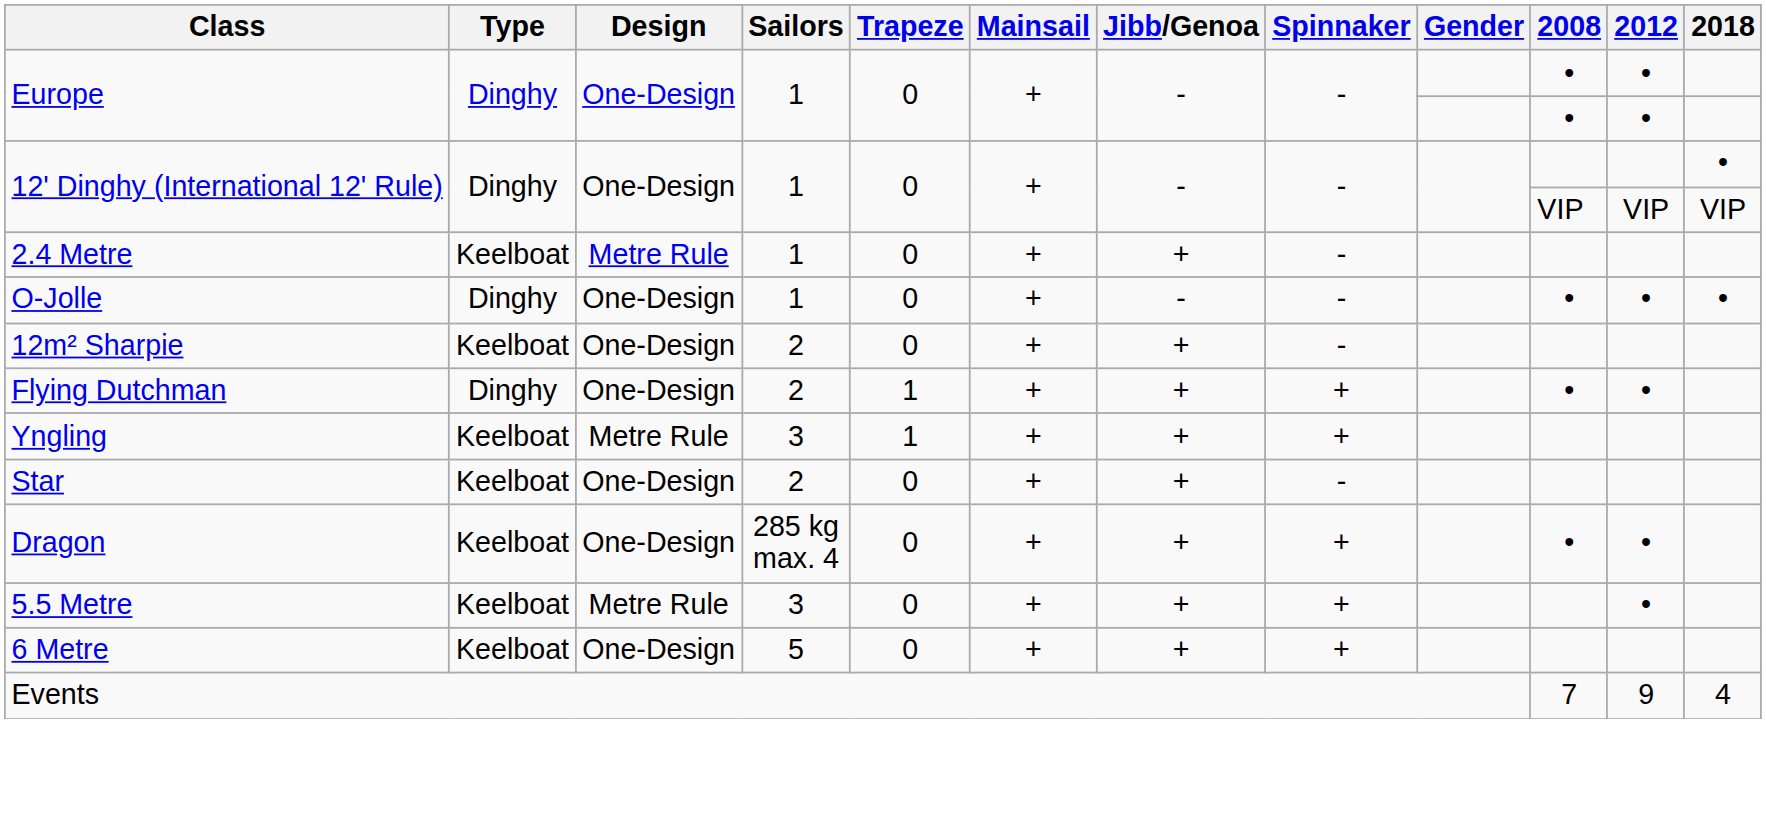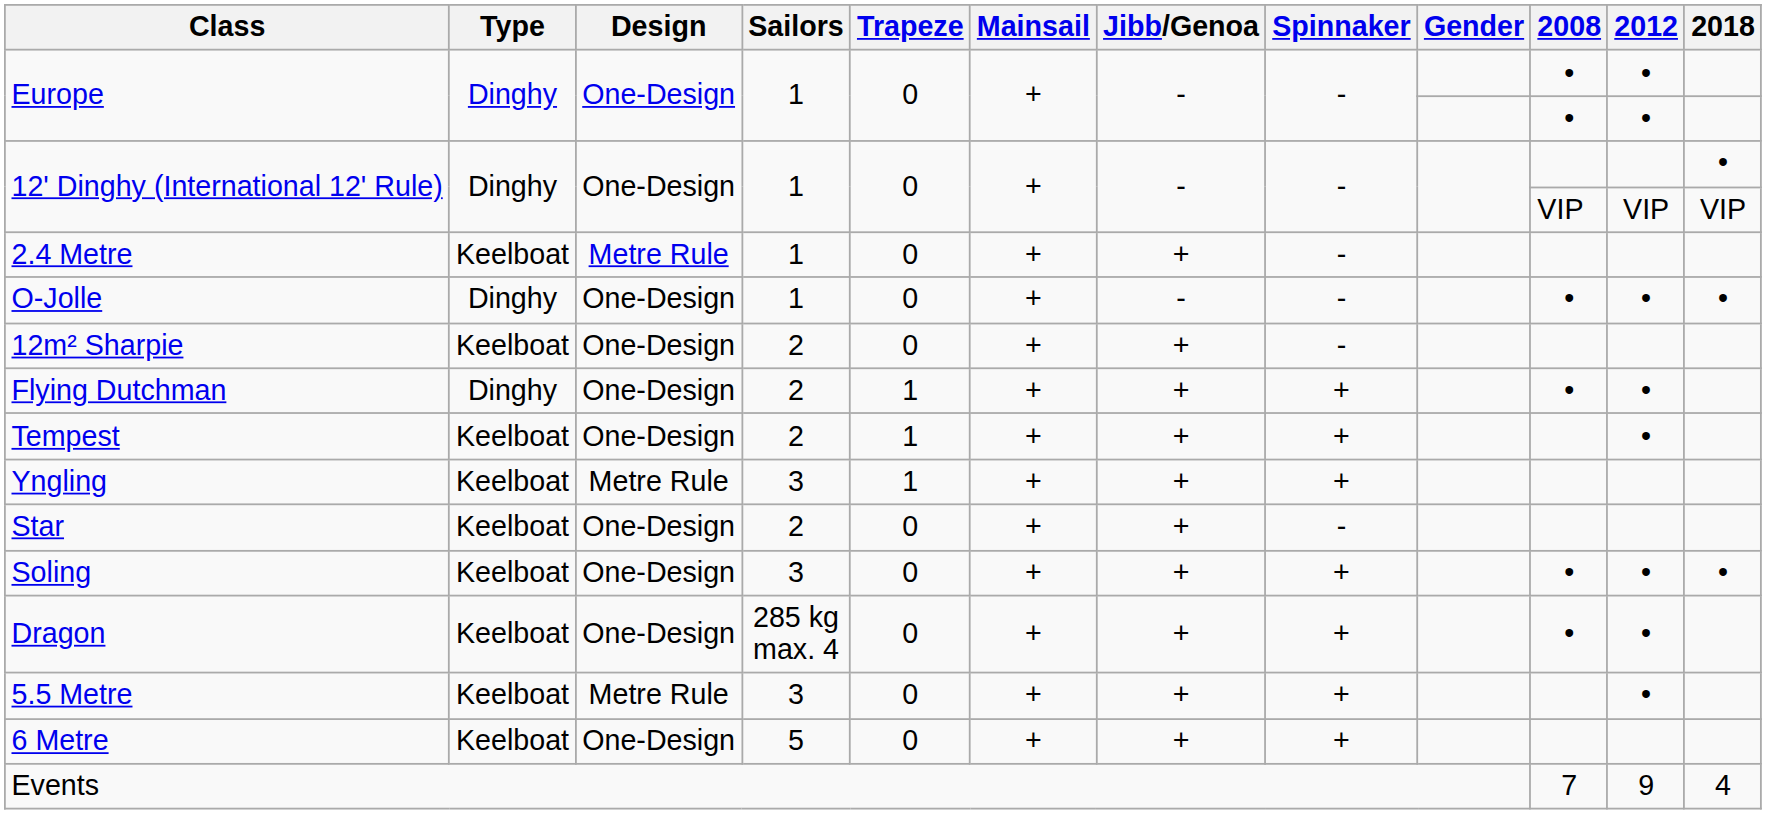 <table class="wikitable" style="text-align:center">
 <tr>
 <th>Class</th>
 <th>Type</th>
 <th>Design</th>
 <th>Sailors</th>
 <th><a href='#'>Trapeze</a></th>
 <th><a href='#'>Mainsail</a></th>
 <th><a href='#'>Jibb</a>/Genoa</th>
 <th><a href='#'>Spinnaker</a></th>
 <th><a href='#'>Gender</a></th>
 <th><a href='#'>2008</a></th>
 <th><a href='#'>2012</a></th>
 <th>2018</th>
 </tr>
 <tr>
 <td style="text-align:left" rowspan=2><a href='#'>Europe</a></td>
 <td rowspan=2><a href='#'>Dinghy</a></td>
 <td rowspan=2><a href='#'>One-Design</a></td>
 <td rowspan=2>1</td>
 <td rowspan=2>0</td>
 <td rowspan=2>+</td>
 <td rowspan=2>-</td>
 <td rowspan=2>-</td>
 <td></td>
 <td>•</td>
 <td>•</td>
 <td></td>
 </tr>
 <tr>
 <td></td>
 <td>•</td>
 <td>•</td>
 <td></td>
 </tr>
 <tr>
 <td style="text-align:left" rowspan=2><a href='#'>12' Dinghy (International 12' Rule)</a></td>
 <td rowspan=2>Dinghy</td>
 <td rowspan=2>One-Design</td>
 <td rowspan=2>1</td>
 <td rowspan=2>0</td>
 <td rowspan=2>+</td>
 <td rowspan=2>-</td>
 <td rowspan=2>-</td>
 <td rowspan=2></td>
 <td></td>
 <td></td>
 <td>•</td>
 </tr>
 <tr>
 <td style="text-align:left">VIP</td>
 <td>VIP</td>
 <td>VIP</td>
 </tr>
 <tr>
 <td style="text-align:left"><a href='#'>2.4 Metre</a></td>
 <td>Keelboat</td>
 <td><a href='#'>Metre Rule</a></td>
 <td>1</td>
 <td>0</td>
 <td>+</td>
 <td>+</td>
 <td>-</td>
 <td></td>
 <td></td>
 <td></td>
 <td></td>
 </tr>
 <tr>
 <td style="text-align:left"><a href='#'>O-Jolle</a></td>
 <td>Dinghy</td>
 <td>One-Design</td>
 <td>1</td>
 <td>0</td>
 <td>+</td>
 <td>-</td>
 <td>-</td>
 <td></td>
 <td>•</td>
 <td>•</td>
 <td>•</td>
 </tr>
 <tr>
 <td style="text-align:left"><a href='#'>12m² Sharpie</a></td>
 <td>Keelboat</td>
 <td>One-Design</td>
 <td>2</td>
 <td>0</td>
 <td>+</td>
 <td>+</td>
 <td>-</td>
 <td></td>
 <td></td>
 <td></td>
 <td></td>
 </tr>
 <tr>
 <td style="text-align:left"><a href='#'>Flying Dutchman</a></td>
 <td>Dinghy</td>
 <td>One-Design</td>
 <td>2</td>
 <td>1</td>
 <td>+</td>
 <td>+</td>
 <td>+</td>
 <td></td>
 <td>•</td>
 <td>•</td>
 <td></td>
 </tr>
 <tr>
+<td style="text-align:left"><a href='#'>Tempest</a></td>
+<td>Keelboat</td>
+<td>One-Design</td>
+<td>2</td>
+<td>1</td>
+<td>+</td>
+<td>+</td>
+<td>+</td>
+<td></td>
+<td></td>
+<td>•</td>
+<td></td>
+</tr>
+<tr>
 <td style="text-align:left"><a href='#'>Yngling</a></td>
 <td>Keelboat</td>
 <td>Metre Rule</td>
 <td>3</td>
 <td>1</td>
 <td>+</td>
 <td>+</td>
 <td>+</td>
 <td></td>
 <td></td>
 <td></td>
 <td></td>
 </tr>
 <tr>
 <td style="text-align:left"><a href='#'>Star</a></td>
 <td>Keelboat</td>
 <td>One-Design</td>
 <td>2</td>
 <td>0</td>
 <td>+</td>
 <td>+</td>
 <td>-</td>
 <td></td>
 <td></td>
 <td></td>
 <td></td>
+</tr>
+<tr>
+<td style="text-align:left"><a href='#'>Soling</a></td>
+<td>Keelboat</td>
+<td>One-Design</td>
+<td>3</td>
+<td>0</td>
+<td>+</td>
+<td>+</td>
+<td>+</td>
+<td></td>
+<td>•</td>
+<td>•</td>
+<td>•</td>
 </tr>
 <tr>
 <td style="text-align:left"><a href='#'>Dragon</a></td>
 <td>Keelboat</td>
 <td>One-Design</td>
 <td>285 kg<br>max. 4</td>
 <td>0</td>
 <td>+</td>
 <td>+</td>
 <td>+</td>
 <td></td>
 <td>•</td>
 <td>•</td>
 <td></td>
 </tr>
 <tr>
 <td style="text-align:left"><a href='#'>5.5 Metre</a></td>
 <td>Keelboat</td>
 <td>Metre Rule</td>
 <td>3</td>
 <td>0</td>
 <td>+</td>
 <td>+</td>
 <td>+</td>
 <td></td>
 <td></td>
 <td>•</td>
 <td></td>
 </tr>
 <tr>
 <td style="text-align:left"><a href='#'>6 Metre</a></td>
 <td>Keelboat</td>
 <td>One-Design</td>
 <td>5</td>
 <td>0</td>
 <td>+</td>
 <td>+</td>
 <td>+</td>
 <td></td>
 <td></td>
 <td></td>
 <td></td>
 </tr>
 <tr>
 <td style="text-align:left" colspan=9>Events</td>
 <td>7</td>
 <td>9</td>
 <td>4</td>
 </tr>
 </table>
